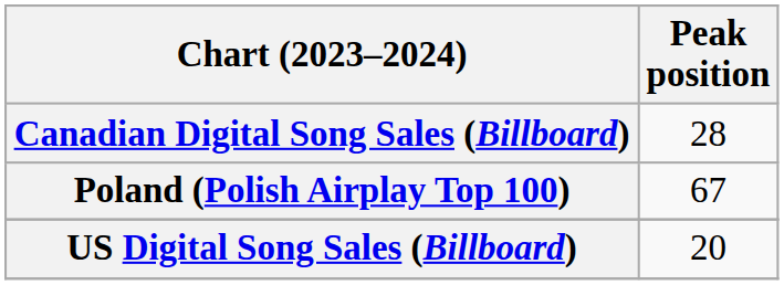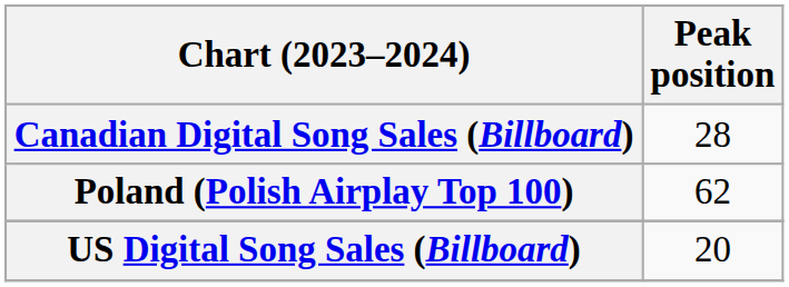 <table class="wikitable sortable plainrowheaders" style="text-align:center">
 <tr>
 <th scope="col">Chart (2023–2024)</th>
 <th scope="col">Peak<br>position</th>
 </tr>
 <tr>
 <th scope="row"><a href='#'>Canadian Digital Song Sales</a> (<em><a href='#'>Billboard</a></em>)</th>
 <td>28</td>
 </tr>
 <tr>
 <th scope="row">Poland (<a href='#'>Polish Airplay Top 100</a>)</th>
-<td>67</td>
+<td>62</td>
 </tr>
 <tr>
 </tr>
 <tr>
 <th scope="row">US <a href='#'>Digital Song Sales</a> (<em><a href='#'>Billboard</a></em>)</th>
 <td>20</td>
 </tr>
 <tr>
 </tr>
 </table>
